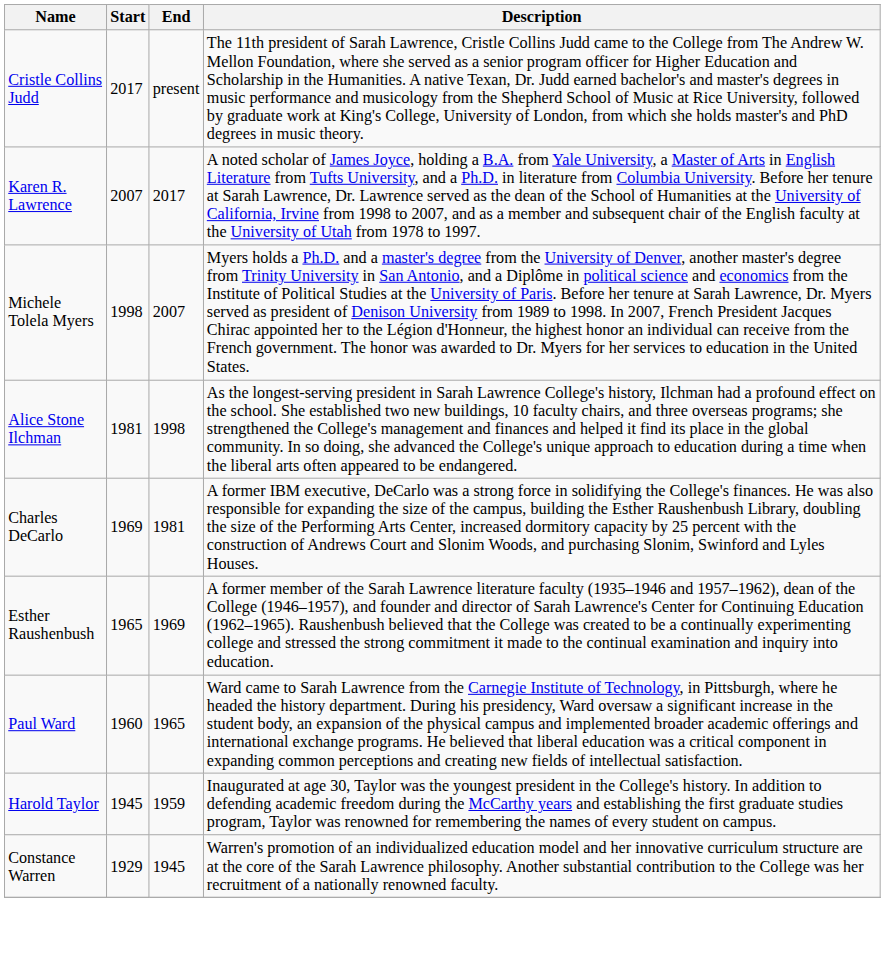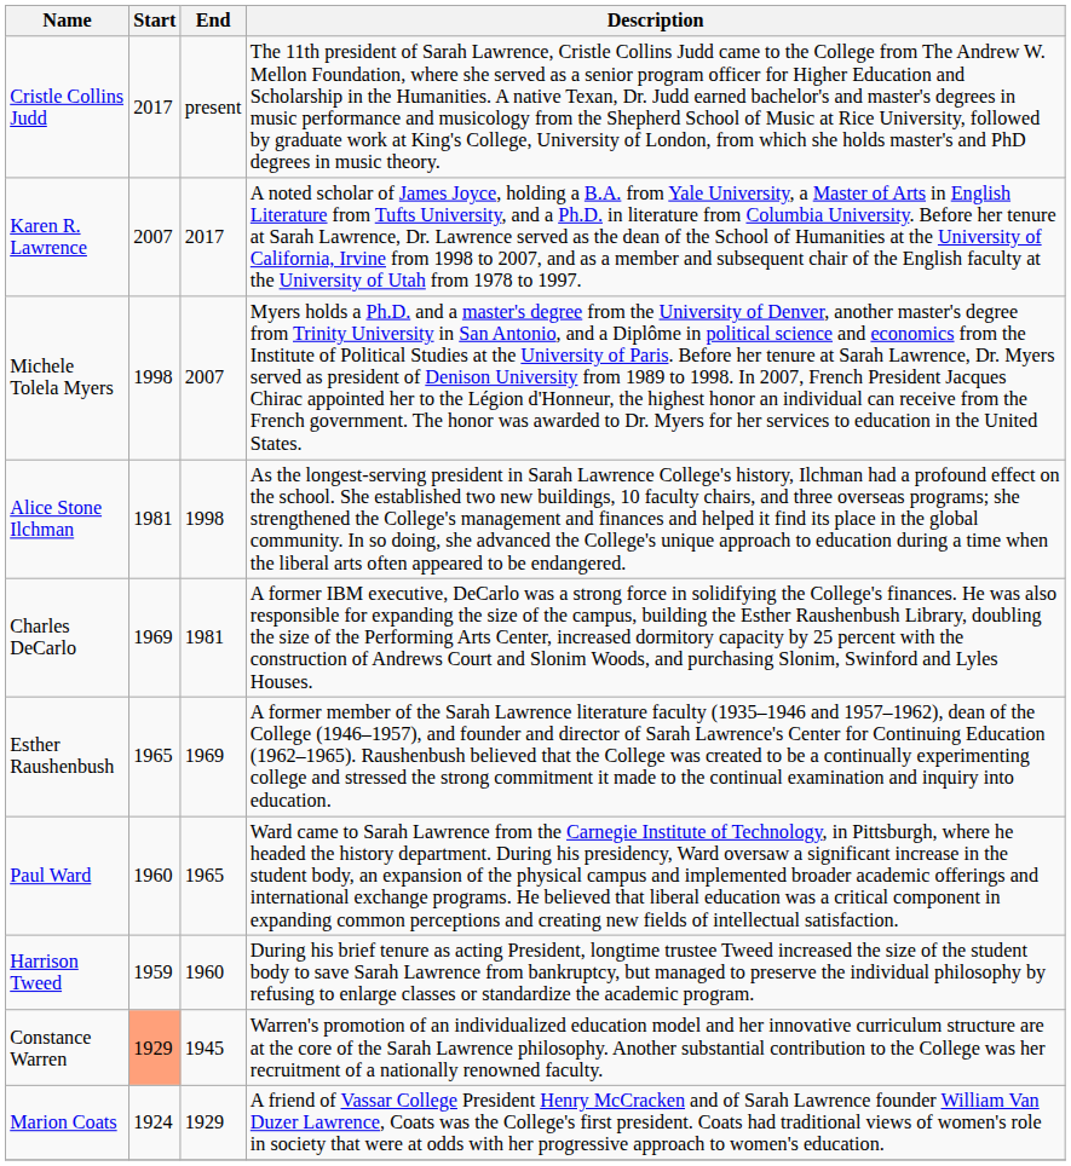 <table class="wikitable sortable" align="center">
 <tr>
 <th><strong>Name</strong></th>
 <th><strong>Start</strong></th>
 <th><strong>End</strong></th>
 <th><strong>Description</strong></th>
 </tr>
 <tr>
 <td><a href='#'>Cristle Collins Judd</a></td>
 <td>2017</td>
 <td>present</td>
 <td>The 11th president of Sarah Lawrence, Cristle Collins Judd came to the College from The Andrew W. Mellon Foundation, where she served as a senior program officer for Higher Education and Scholarship in the Humanities. A native Texan, Dr. Judd earned bachelor's and master's degrees in music performance and musicology from the Shepherd School of Music at Rice University, followed by graduate work at King's College, University of London, from which she holds master's and PhD degrees in music theory.</td>
 </tr>
 <tr>
 <td><a href='#'>Karen R. Lawrence</a></td>
 <td>2007</td>
 <td>2017</td>
 <td>A noted scholar of <a href='#'>James Joyce</a>, holding a <a href='#'>B.A.</a> from <a href='#'>Yale University</a>, a <a href='#'>Master of Arts</a> in <a href='#'>English Literature</a> from <a href='#'>Tufts University</a>, and a <a href='#'>Ph.D.</a> in literature from <a href='#'>Columbia University</a>.  Before her tenure at Sarah Lawrence, Dr. Lawrence served as the dean of the School of Humanities at the <a href='#'>University of California, Irvine</a> from 1998 to 2007, and as a member and subsequent chair of the English faculty at the <a href='#'>University of Utah</a> from 1978 to 1997.</td>
 </tr>
 <tr>
 <td>Michele Tolela Myers</td>
 <td>1998</td>
 <td>2007</td>
 <td>Myers holds a <a href='#'>Ph.D.</a> and a <a href='#'>master's degree</a> from the <a href='#'>University of Denver</a>, another master's degree from <a href='#'>Trinity University</a> in <a href='#'>San Antonio</a>, and a Diplôme in <a href='#'>political science</a> and <a href='#'>economics</a> from the Institute of Political Studies at the <a href='#'>University of Paris</a>. Before her tenure at Sarah Lawrence, Dr. Myers served as president of <a href='#'>Denison University</a> from 1989 to 1998. In 2007, French President Jacques Chirac appointed her to the Légion d'Honneur, the highest honor an individual can receive from the French government. The honor was awarded to Dr. Myers for her services to education in the United States.</td>
 </tr>
 <tr>
 <td><a href='#'>Alice Stone Ilchman</a></td>
 <td>1981</td>
 <td>1998</td>
 <td>As the longest-serving president in Sarah Lawrence College's history, Ilchman had a profound effect on the school. She established two new buildings, 10 faculty chairs, and three overseas programs; she strengthened the College's management and finances and helped it find its place in the global community. In so doing, she advanced the College's unique approach to education during a time when the liberal arts often appeared to be endangered.</td>
 </tr>
 <tr>
 <td>Charles DeCarlo</td>
 <td>1969</td>
 <td>1981</td>
 <td>A former IBM executive, DeCarlo was a strong force in solidifying the College's finances. He was also responsible for expanding the size of the campus, building the Esther Raushenbush Library, doubling the size of the Performing Arts Center, increased dormitory capacity by 25 percent with the construction of Andrews Court and Slonim Woods, and purchasing Slonim, Swinford and Lyles Houses.</td>
 </tr>
 <tr>
 <td>Esther Raushenbush</td>
 <td>1965</td>
 <td>1969</td>
 <td>A former member of the Sarah Lawrence literature faculty (1935–1946 and 1957–1962), dean of the College (1946–1957), and founder and director of Sarah Lawrence's Center for Continuing Education (1962–1965). Raushenbush believed that the College was created to be a continually experimenting college and stressed the strong commitment it made to the continual examination and inquiry into education.</td>
 </tr>
 <tr>
 <td><a href='#'>Paul Ward</a></td>
 <td>1960</td>
 <td>1965</td>
 <td>Ward came to Sarah Lawrence from the <a href='#'>Carnegie Institute of Technology</a>, in Pittsburgh, where he headed the history department. During his presidency, Ward oversaw a significant increase in the student body, an expansion of the physical campus and implemented broader academic offerings and international exchange programs. He believed that liberal education was a critical component in expanding common perceptions and creating new fields of intellectual satisfaction.</td>
 </tr>
 <tr>
-<td><a href='#'>Harold Taylor</a></td>
-<td>1945</td>
+<td><a href='#'>Harrison Tweed</a></td>
 <td>1959</td>
-<td>Inaugurated at age 30, Taylor was the youngest president in the College's history. In addition to defending academic freedom during the <a href='#'>McCarthy years</a> and establishing the first graduate studies program, Taylor was renowned for remembering the names of every student on campus.</td>
+<td>1960</td>
+<td>During his brief tenure as acting President, longtime trustee Tweed increased the size of the student body to save Sarah Lawrence from bankruptcy, but managed to preserve the individual philosophy by refusing to enlarge classes or standardize the academic program.</td>
 </tr>
 <tr>
 <td>Constance Warren</td>
-<td>1929</td>
+<td style="background: lightsalmon;">1929</td>
 <td>1945</td>
 <td>Warren's promotion of an individualized education model and her innovative curriculum structure are at the core of the Sarah Lawrence philosophy.  Another substantial contribution to the College was her recruitment of a nationally renowned faculty.</td>
 </tr>
 <tr>
+<td><a href='#'>Marion Coats</a></td>
+<td>1924</td>
+<td>1929</td>
+<td>A friend of <a href='#'>Vassar College</a> President <a href='#'>Henry McCracken</a> and of Sarah Lawrence founder <a href='#'>William Van Duzer Lawrence</a>, Coats was the College's first president. Coats had traditional views of women's role in society that were at odds with her progressive approach to women's education.</td>
+</tr>
+<tr>
 </tr>
 </table>
